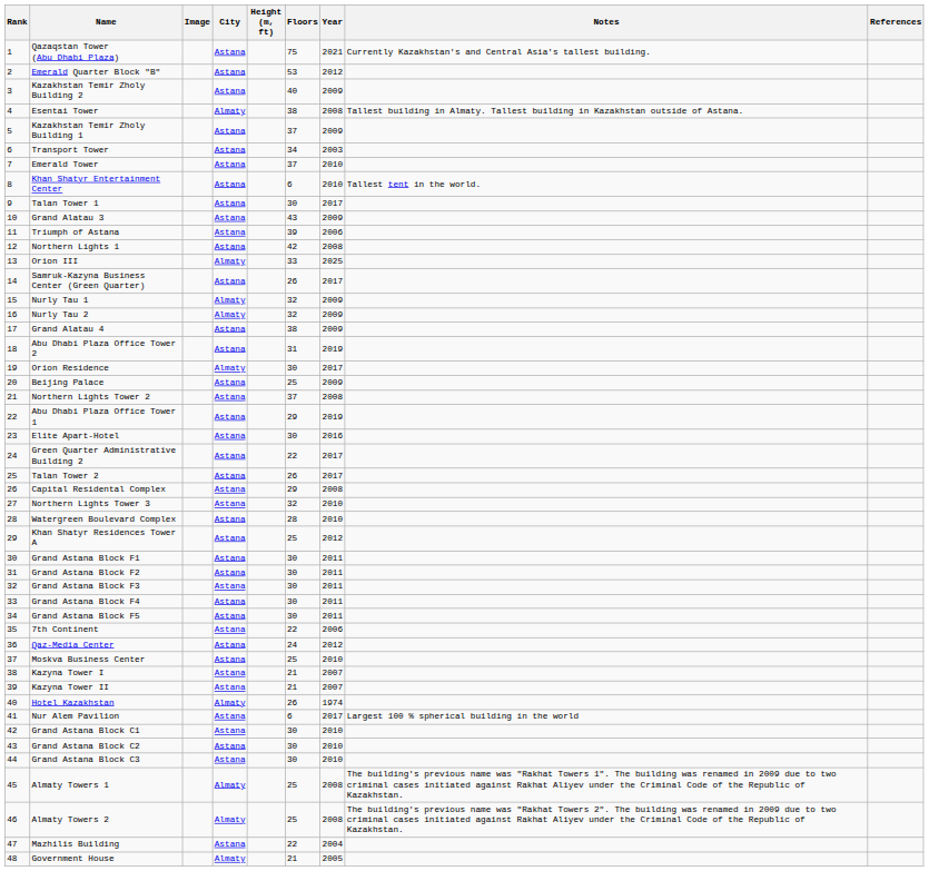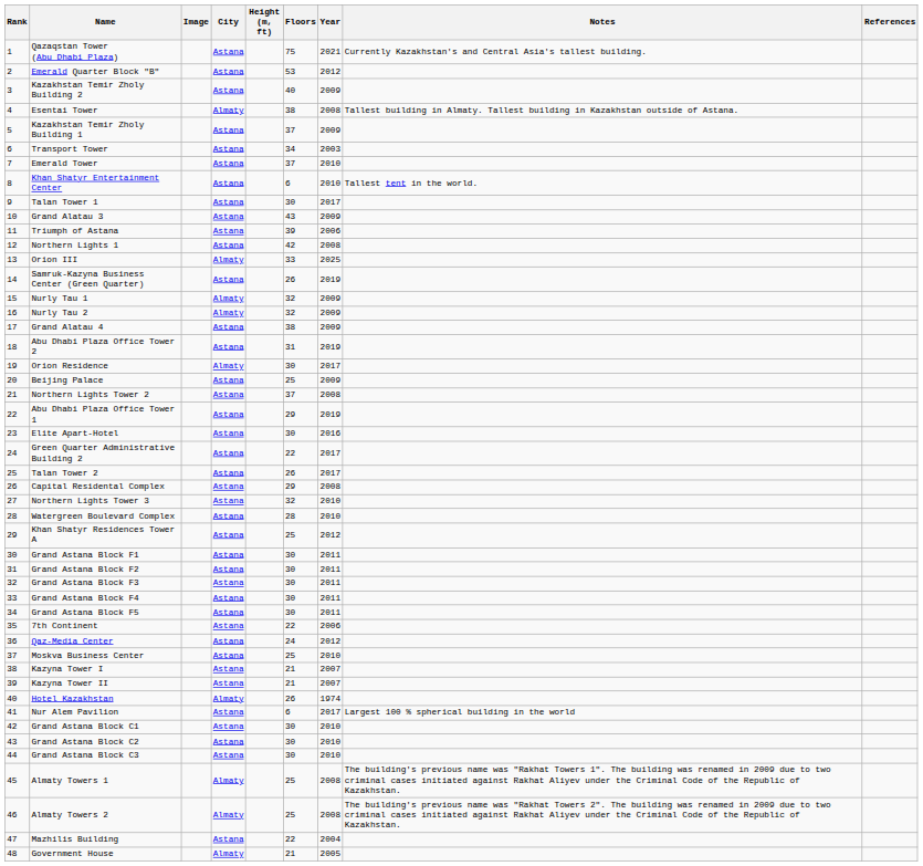 <table class="wikitable" style="font-size:90%;">
 <tr>
 <th>Rank</th>
 <th>Name</th>
 <th class="unsortable">Image</th>
 <th>City</th>
 <th>Height<br>(m, ft)</th>
 <th>Floors</th>
 <th>Year</th>
 <th>Notes</th>
 <th>References</th>
 </tr>
 <tr>
 <td>1</td>
 <td>Qazaqstan Tower<br>(<a href='#'>Abu Dhabi Plaza</a>)</td>
 <td></td>
 <td><a href='#'>Astana</a></td>
 <td></td>
 <td>75</td>
 <td>2021</td>
 <td>Currently Kazakhstan's and Central Asia's tallest building.</td>
 <td></td>
 </tr>
 <tr>
 <td>2</td>
 <td><a href='#'>Emerald</a> Quarter Block "B"</td>
 <td></td>
 <td><a href='#'>Astana</a></td>
 <td></td>
 <td>53</td>
 <td>2012</td>
 <td></td>
 <td></td>
 </tr>
 <tr>
 <td>3</td>
 <td>Kazakhstan Temir Zholy Building 2</td>
 <td></td>
 <td><a href='#'>Astana</a></td>
 <td></td>
 <td>40</td>
 <td>2009</td>
 <td></td>
 <td></td>
 </tr>
 <tr>
 <td>4</td>
 <td>Esentai Tower</td>
 <td></td>
 <td><a href='#'>Almaty</a></td>
 <td></td>
 <td>38</td>
 <td>2008</td>
 <td>Tallest building in Almaty. Tallest building in Kazakhstan outside of Astana.</td>
 <td></td>
 </tr>
 <tr>
 <td>5</td>
 <td>Kazakhstan Temir Zholy Building 1</td>
 <td></td>
 <td><a href='#'>Astana</a></td>
 <td></td>
 <td>37</td>
 <td>2009</td>
 <td></td>
 <td></td>
 </tr>
 <tr>
 <td>6</td>
 <td>Transport Tower</td>
 <td></td>
 <td><a href='#'>Astana</a></td>
 <td></td>
 <td>34</td>
 <td>2003</td>
 <td></td>
 <td></td>
 </tr>
 <tr>
 <td>7</td>
 <td>Emerald Tower</td>
 <td></td>
 <td><a href='#'>Astana</a></td>
 <td></td>
 <td>37</td>
 <td>2010</td>
 <td></td>
 <td></td>
 </tr>
 <tr>
 <td>8</td>
 <td><a href='#'>Khan Shatyr Entertainment Center</a></td>
 <td></td>
 <td><a href='#'>Astana</a></td>
 <td></td>
 <td>6</td>
 <td>2010</td>
 <td>Tallest <a href='#'>tent</a> in the world.</td>
 <td></td>
 </tr>
 <tr>
 <td>9</td>
 <td>Talan Tower 1</td>
 <td></td>
 <td><a href='#'>Astana</a></td>
 <td></td>
 <td>30</td>
 <td>2017</td>
 <td></td>
 <td></td>
 </tr>
 <tr>
 <td>10</td>
 <td>Grand Alatau 3</td>
 <td></td>
 <td><a href='#'>Astana</a></td>
 <td></td>
 <td>43</td>
 <td>2009</td>
 <td></td>
 <td></td>
 </tr>
 <tr>
 <td>11</td>
 <td>Triumph of Astana</td>
 <td></td>
 <td><a href='#'>Astana</a></td>
 <td></td>
 <td>39</td>
 <td>2006</td>
 <td></td>
 <td></td>
 </tr>
 <tr>
 <td>12</td>
 <td>Northern Lights 1</td>
 <td></td>
 <td><a href='#'>Astana</a></td>
 <td></td>
 <td>42</td>
 <td>2008</td>
 <td></td>
 <td></td>
 </tr>
 <tr>
 <td>13</td>
 <td>Orion III</td>
 <td></td>
 <td><a href='#'>Almaty</a></td>
 <td></td>
 <td>33</td>
 <td>2025</td>
 <td></td>
 <td></td>
 </tr>
 <tr>
 <td>14</td>
 <td>Samruk-Kazyna Business Center (Green Quarter)</td>
 <td></td>
 <td><a href='#'>Astana</a></td>
 <td></td>
 <td>26</td>
-<td>2017</td>
+<td>2019</td>
 <td></td>
 <td></td>
 </tr>
 <tr>
 <td>15</td>
 <td>Nurly Tau 1</td>
 <td></td>
 <td><a href='#'>Almaty</a></td>
 <td></td>
 <td>32</td>
 <td>2009</td>
 <td></td>
 <td></td>
 </tr>
 <tr>
 <td>16</td>
 <td>Nurly Tau 2</td>
 <td></td>
 <td><a href='#'>Almaty</a></td>
 <td></td>
 <td>32</td>
 <td>2009</td>
 <td></td>
 <td></td>
 </tr>
 <tr>
 <td>17</td>
 <td>Grand Alatau 4</td>
 <td></td>
 <td><a href='#'>Astana</a></td>
 <td></td>
 <td>38</td>
 <td>2009</td>
 <td></td>
 <td></td>
 </tr>
 <tr>
 <td>18</td>
 <td>Abu Dhabi Plaza Office Tower 2</td>
 <td></td>
 <td><a href='#'>Astana</a></td>
 <td></td>
 <td>31</td>
 <td>2019</td>
 <td></td>
 <td></td>
 </tr>
 <tr>
 <td>19</td>
 <td>Orion Residence</td>
 <td></td>
 <td><a href='#'>Almaty</a></td>
 <td></td>
 <td>30</td>
 <td>2017</td>
 <td></td>
 <td></td>
 </tr>
 <tr>
 <td>20</td>
 <td>Beijing Palace</td>
 <td></td>
 <td><a href='#'>Astana</a></td>
 <td></td>
 <td>25</td>
 <td>2009</td>
 <td></td>
 <td></td>
 </tr>
 <tr>
 <td>21</td>
 <td>Northern Lights Tower 2</td>
 <td></td>
 <td><a href='#'>Astana</a></td>
 <td></td>
 <td>37</td>
 <td>2008</td>
 <td></td>
 <td></td>
 </tr>
 <tr>
 <td>22</td>
 <td>Abu Dhabi Plaza Office Tower 1</td>
 <td></td>
 <td><a href='#'>Astana</a></td>
 <td></td>
 <td>29</td>
 <td>2019</td>
 <td></td>
 <td></td>
 </tr>
 <tr>
 <td>23</td>
 <td>Elite Apart-Hotel</td>
 <td></td>
 <td><a href='#'>Astana</a></td>
 <td></td>
 <td>30</td>
 <td>2016</td>
 <td></td>
 <td></td>
 </tr>
 <tr>
 <td>24</td>
 <td>Green Quarter Administrative Building 2</td>
 <td></td>
 <td><a href='#'>Astana</a></td>
 <td></td>
 <td>22</td>
 <td>2017</td>
 <td></td>
 <td></td>
 </tr>
 <tr>
 <td>25</td>
 <td>Talan Tower 2</td>
 <td></td>
 <td><a href='#'>Astana</a></td>
 <td></td>
 <td>26</td>
 <td>2017</td>
 <td></td>
 <td></td>
 </tr>
 <tr>
 <td>26</td>
 <td>Capital Residental Complex</td>
 <td></td>
 <td><a href='#'>Astana</a></td>
 <td></td>
 <td>29</td>
 <td>2008</td>
 <td></td>
 <td></td>
 </tr>
 <tr>
 <td>27</td>
 <td>Northern Lights Tower 3</td>
 <td></td>
 <td><a href='#'>Astana</a></td>
 <td></td>
 <td>32</td>
 <td>2010</td>
 <td></td>
 <td></td>
 </tr>
 <tr>
 <td>28</td>
 <td>Watergreen Boulevard Complex</td>
 <td></td>
 <td><a href='#'>Astana</a></td>
 <td></td>
 <td>28</td>
 <td>2010</td>
 <td></td>
 <td></td>
 </tr>
 <tr>
 <td>29</td>
 <td>Khan Shatyr Residences Tower A</td>
 <td></td>
 <td><a href='#'>Astana</a></td>
 <td></td>
 <td>25</td>
 <td>2012</td>
 <td></td>
 <td></td>
 </tr>
 <tr>
 <td>30</td>
 <td>Grand Astana Block F1</td>
 <td></td>
 <td><a href='#'>Astana</a></td>
 <td></td>
 <td>30</td>
 <td>2011</td>
 <td></td>
 <td></td>
 </tr>
 <tr>
 <td>31</td>
 <td>Grand Astana Block F2</td>
 <td></td>
 <td><a href='#'>Astana</a></td>
 <td></td>
 <td>30</td>
 <td>2011</td>
 <td></td>
 <td></td>
 </tr>
 <tr>
 <td>32</td>
 <td>Grand Astana Block F3</td>
 <td></td>
 <td><a href='#'>Astana</a></td>
 <td></td>
 <td>30</td>
 <td>2011</td>
 <td></td>
 <td></td>
 </tr>
 <tr>
 <td>33</td>
 <td>Grand Astana Block F4</td>
 <td></td>
 <td><a href='#'>Astana</a></td>
 <td></td>
 <td>30</td>
 <td>2011</td>
 <td></td>
 <td></td>
 </tr>
 <tr>
 <td>34</td>
 <td>Grand Astana Block F5</td>
 <td></td>
 <td><a href='#'>Astana</a></td>
 <td></td>
 <td>30</td>
 <td>2011</td>
 <td></td>
 <td></td>
 </tr>
 <tr>
 <td>35</td>
 <td>7th Continent</td>
 <td></td>
 <td><a href='#'>Astana</a></td>
 <td></td>
 <td>22</td>
 <td>2006</td>
 <td></td>
 <td></td>
 </tr>
 <tr>
 <td>36</td>
 <td><a href='#'>Qaz-Media Center</a></td>
 <td></td>
 <td><a href='#'>Astana</a></td>
 <td></td>
 <td>24</td>
 <td>2012</td>
 <td></td>
 <td></td>
 </tr>
 <tr>
 <td>37</td>
 <td>Moskva Business Center</td>
 <td></td>
 <td><a href='#'>Astana</a></td>
 <td></td>
 <td>25</td>
 <td>2010</td>
 <td></td>
 <td></td>
 </tr>
 <tr>
 <td>38</td>
 <td>Kazyna Tower I</td>
 <td></td>
 <td><a href='#'>Astana</a></td>
 <td></td>
 <td>21</td>
 <td>2007</td>
 <td></td>
 <td></td>
 </tr>
 <tr>
 <td>39</td>
 <td>Kazyna Tower II</td>
 <td></td>
 <td><a href='#'>Astana</a></td>
 <td></td>
 <td>21</td>
 <td>2007</td>
 <td></td>
 <td></td>
 </tr>
 <tr>
 <td>40</td>
 <td><a href='#'>Hotel Kazakhstan</a></td>
 <td></td>
 <td><a href='#'>Almaty</a></td>
 <td></td>
 <td>26</td>
 <td>1974</td>
 <td></td>
 <td></td>
 </tr>
 <tr>
 <td>41</td>
 <td>Nur Alem Pavilion</td>
 <td></td>
 <td><a href='#'>Astana</a></td>
 <td></td>
 <td>6</td>
 <td>2017</td>
 <td>Largest 100 % spherical building in the world</td>
 <td></td>
 </tr>
 <tr>
 <td>42</td>
 <td>Grand Astana Block C1</td>
 <td></td>
 <td><a href='#'>Astana</a></td>
 <td></td>
 <td>30</td>
 <td>2010</td>
 <td></td>
 <td></td>
 </tr>
 <tr>
 <td>43</td>
 <td>Grand Astana Block C2</td>
 <td></td>
 <td><a href='#'>Astana</a></td>
 <td></td>
 <td>30</td>
 <td>2010</td>
 <td></td>
 <td></td>
 </tr>
 <tr>
 <td>44</td>
 <td>Grand Astana Block C3</td>
 <td></td>
 <td><a href='#'>Astana</a></td>
 <td></td>
 <td>30</td>
 <td>2010</td>
 <td></td>
 <td></td>
 </tr>
 <tr>
 <td>45</td>
 <td>Almaty Towers 1</td>
 <td></td>
 <td><a href='#'>Almaty</a></td>
 <td></td>
 <td>25</td>
 <td>2008</td>
 <td>The building's previous name was "Rakhat Towers 1". The building was renamed in 2009 due to two criminal cases initiated against Rakhat Aliyev under the Criminal Code of the Republic of Kazakhstan.</td>
 <td></td>
 </tr>
 <tr>
 <td>46</td>
 <td>Almaty Towers 2</td>
 <td></td>
 <td><a href='#'>Almaty</a></td>
 <td></td>
 <td>25</td>
 <td>2008</td>
 <td>The building's previous name was "Rakhat Towers 2". The building was renamed in 2009 due to two criminal cases initiated against Rakhat Aliyev under the Criminal Code of the Republic of Kazakhstan.</td>
 <td></td>
 </tr>
 <tr>
 <td>47</td>
 <td>Mazhilis Building</td>
 <td></td>
 <td><a href='#'>Astana</a></td>
 <td></td>
 <td>22</td>
 <td>2004</td>
 <td></td>
 <td></td>
 </tr>
 <tr>
 <td>48</td>
 <td>Government House</td>
 <td></td>
 <td><a href='#'>Almaty</a></td>
 <td></td>
 <td>21</td>
 <td>2005</td>
 <td></td>
 <td></td>
 </tr>
 </table>
